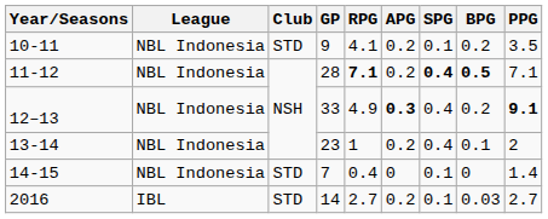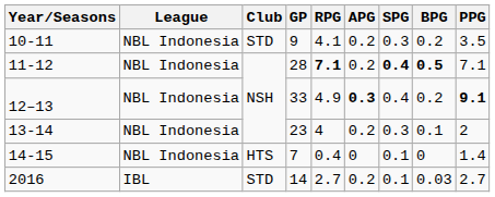 <table class="wikitable">
 <tr>
 <th>Year/Seasons</th>
 <th>League</th>
 <th>Club</th>
 <th>GP</th>
 <th>RPG</th>
 <th>APG</th>
 <th>SPG</th>
 <th>BPG</th>
 <th>PPG</th>
 </tr>
 <tr>
 <td>10-11</td>
 <td>NBL Indonesia</td>
 <td>STD</td>
 <td>9</td>
 <td>4.1</td>
 <td>0.2</td>
-<td>0.1</td>
+<td>0.3</td>
 <td>0.2</td>
 <td>3.5</td>
 </tr>
 <tr>
 <td>11-12</td>
 <td>NBL Indonesia</td>
 <td rowspan="3">NSH</td>
 <td>28</td>
 <td><strong>7.1</strong></td>
 <td>0.2</td>
 <td><strong>0.4</strong></td>
 <td><strong>0.5</strong></td>
 <td>7.1</td>
 </tr>
 <tr>
 <td><br>12–13</td>
 <td>NBL Indonesia</td>
 <td>33</td>
 <td>4.9</td>
 <td><strong>0.3</strong></td>
 <td>0.4</td>
 <td>0.2</td>
 <td><strong>9.1</strong></td>
 </tr>
 <tr>
 <td>13-14</td>
 <td>NBL Indonesia</td>
 <td>23</td>
-<td>1</td>
+<td>4</td>
 <td>0.2</td>
-<td>0.4</td>
+<td>0.3</td>
 <td>0.1</td>
 <td>2</td>
 </tr>
 <tr>
 <td>14-15</td>
 <td>NBL Indonesia</td>
-<td>STD</td>
+<td>HTS</td>
 <td>7</td>
 <td>0.4</td>
 <td>0</td>
 <td>0.1</td>
 <td>0</td>
 <td>1.4</td>
 </tr>
 <tr>
 <td>2016</td>
 <td>IBL</td>
 <td>STD</td>
 <td>14</td>
 <td>2.7</td>
 <td>0.2</td>
 <td>0.1</td>
 <td>0.03</td>
 <td>2.7</td>
 </tr>
 </table>
